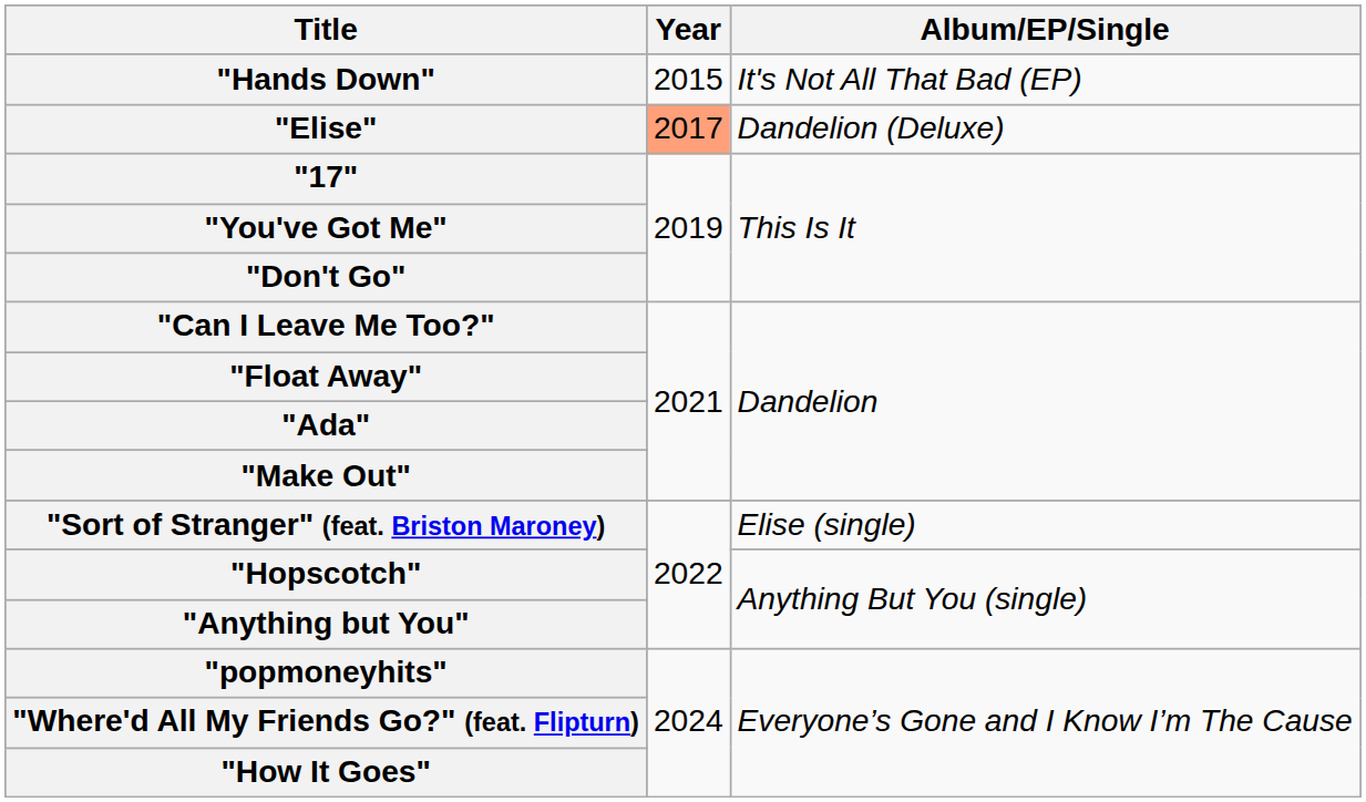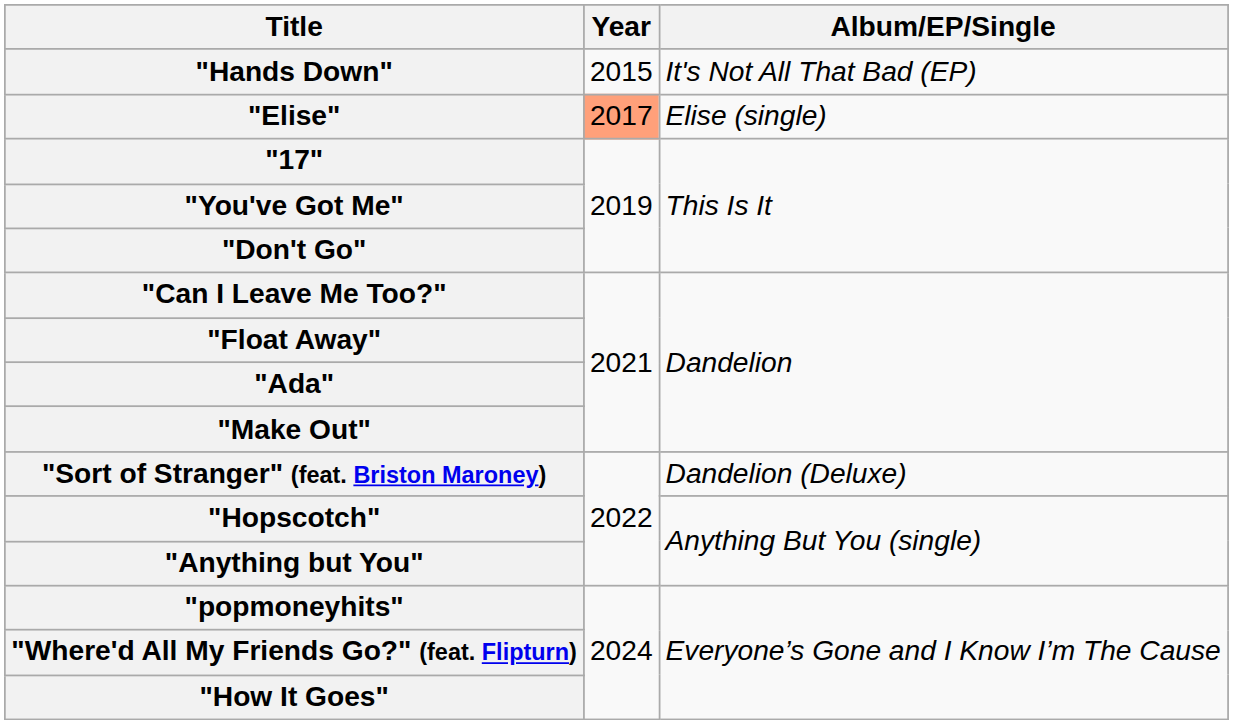 <table class="wikitable">
 <tr>
 <th>Title</th>
 <th>Year</th>
 <th>Album/EP/Single</th>
 </tr>
 <tr>
 <th>"Hands Down"</th>
 <td>2015</td>
 <td><em>It's Not All That Bad (EP)</em></td>
 </tr>
 <tr>
 <th>"Elise"</th>
 <td style="background: lightsalmon;">2017</td>
-<td><em>Dandelion (Deluxe)</em></td>
+<td><em>Elise (single)</em></td>
 </tr>
 <tr>
 <th>"17"</th>
 <td rowspan="3">2019</td>
 <td rowspan="3"><em>This Is It</em></td>
 </tr>
 <tr>
 <th>"You've Got Me"</th>
 </tr>
 <tr>
 <th>"Don't Go"</th>
 </tr>
 <tr>
 <th>"Can I Leave Me Too?"</th>
 <td rowspan="4">2021</td>
 <td rowspan="4"><em>Dandelion</em></td>
 </tr>
 <tr>
 <th>"Float Away"</th>
 </tr>
 <tr>
 <th>"Ada"</th>
 </tr>
 <tr>
 <th>"Make Out"</th>
 </tr>
 <tr>
 <th>"Sort of Stranger" <small>(feat. <a href='#'>Briston Maroney</a>)</small></th>
 <td rowspan="3">2022</td>
-<td><em>Elise (single)</em></td>
+<td><em>Dandelion (Deluxe)</em></td>
 </tr>
 <tr>
 <th>"Hopscotch"</th>
 <td rowspan="2"><em>Anything But You (single)</em></td>
 </tr>
 <tr>
 <th>"Anything but You"</th>
 </tr>
 <tr>
 <th>"popmoneyhits"</th>
 <td rowspan="3">2024</td>
 <td rowspan="3"><em>Everyone’s Gone and I Know I’m The Cause</em></td>
 </tr>
 <tr>
 <th>"Where'd All My Friends Go?" <small>(feat. <a href='#'>Flipturn</a>)</small></th>
 </tr>
 <tr>
 <th>"How It Goes"</th>
 </tr>
 </table>
